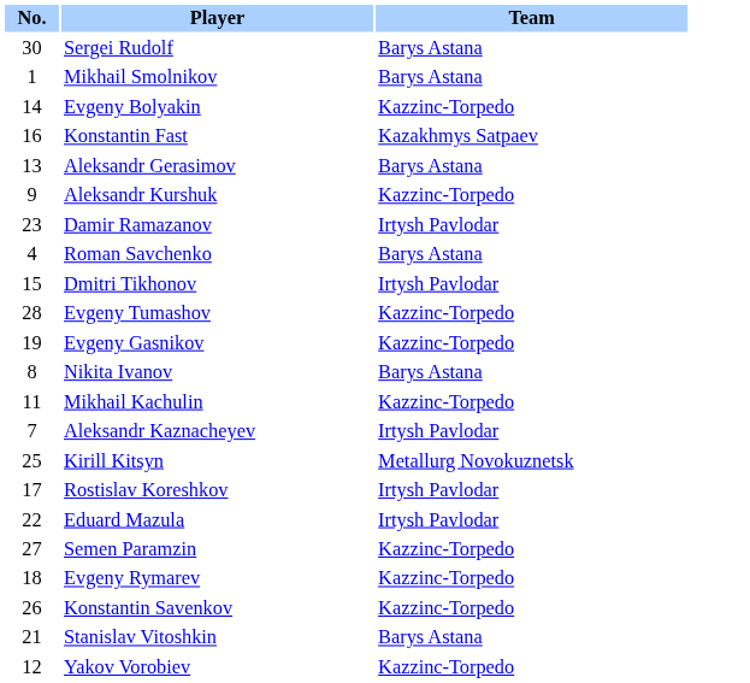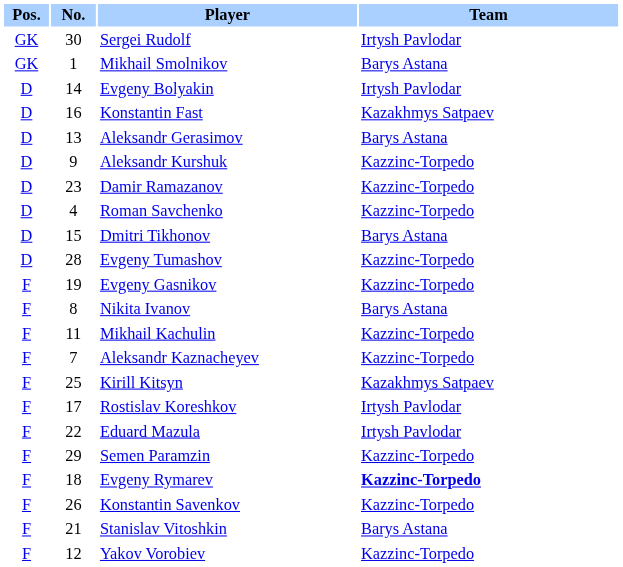 <table border="0" cellspacing="2" cellpadding="2">
 <tr bgcolor=AAD0FF>
+<th width=40>Pos.</th>
 <th width=40>No.</th>
 <th width=250>Player</th>
 <th width=250>Team</th>
 </tr>
 <tr>
+<td style="text-align:center;"><a href='#'>GK</a></td>
 <td style="text-align:center;">30</td>
 <td><a href='#'>Sergei Rudolf</a></td>
-<td> <a href='#'>Barys Astana</a></td>
+<td> <a href='#'>Irtysh Pavlodar</a></td>
 </tr>
 <tr>
+<td style="text-align:center;"><a href='#'>GK</a></td>
 <td style="text-align:center;">1</td>
 <td><a href='#'>Mikhail Smolnikov</a></td>
 <td> <a href='#'>Barys Astana</a></td>
 </tr>
 <tr>
+<td style="text-align:center;"><a href='#'>D</a></td>
 <td style="text-align:center;">14</td>
 <td><a href='#'>Evgeny Bolyakin</a></td>
-<td> <a href='#'>Kazzinc-Torpedo</a></td>
+<td> <a href='#'>Irtysh Pavlodar</a></td>
 </tr>
 <tr>
+<td style="text-align:center;"><a href='#'>D</a></td>
 <td style="text-align:center;">16</td>
 <td><a href='#'>Konstantin Fast</a></td>
 <td> <a href='#'>Kazakhmys Satpaev</a></td>
 </tr>
 <tr>
+<td style="text-align:center;"><a href='#'>D</a></td>
 <td style="text-align:center;">13</td>
 <td><a href='#'>Aleksandr Gerasimov</a></td>
 <td> <a href='#'>Barys Astana</a></td>
 </tr>
 <tr>
+<td style="text-align:center;"><a href='#'>D</a></td>
 <td style="text-align:center;">9</td>
 <td><a href='#'>Aleksandr Kurshuk</a></td>
 <td> <a href='#'>Kazzinc-Torpedo</a></td>
 </tr>
 <tr>
+<td style="text-align:center;"><a href='#'>D</a></td>
 <td style="text-align:center;">23</td>
 <td><a href='#'>Damir Ramazanov</a></td>
-<td> <a href='#'>Irtysh Pavlodar</a></td>
+<td> <a href='#'>Kazzinc-Torpedo</a></td>
 </tr>
 <tr>
+<td style="text-align:center;"><a href='#'>D</a></td>
 <td style="text-align:center;">4</td>
 <td><a href='#'>Roman Savchenko</a></td>
+<td> <a href='#'>Kazzinc-Torpedo</a></td>
+</tr>
+<tr>
+<td style="text-align:center;"><a href='#'>D</a></td>
+<td style="text-align:center;">15</td>
+<td><a href='#'>Dmitri Tikhonov</a></td>
 <td> <a href='#'>Barys Astana</a></td>
 </tr>
 <tr>
-<td style="text-align:center;">15</td>
-<td><a href='#'>Dmitri Tikhonov</a></td>
-<td> <a href='#'>Irtysh Pavlodar</a></td>
-</tr>
-<tr>
+<td style="text-align:center;"><a href='#'>D</a></td>
 <td style="text-align:center;">28</td>
 <td><a href='#'>Evgeny Tumashov</a></td>
 <td> <a href='#'>Kazzinc-Torpedo</a></td>
 </tr>
 <tr>
+<td style="text-align:center;"><a href='#'>F</a></td>
 <td style="text-align:center;">19</td>
 <td><a href='#'>Evgeny Gasnikov</a></td>
 <td> <a href='#'>Kazzinc-Torpedo</a></td>
 </tr>
 <tr>
+<td style="text-align:center;"><a href='#'>F</a></td>
 <td style="text-align:center;">8</td>
 <td><a href='#'>Nikita Ivanov</a></td>
 <td> <a href='#'>Barys Astana</a></td>
 </tr>
 <tr>
+<td style="text-align:center;"><a href='#'>F</a></td>
 <td style="text-align:center;">11</td>
 <td><a href='#'>Mikhail Kachulin</a></td>
 <td> <a href='#'>Kazzinc-Torpedo</a></td>
 </tr>
 <tr>
+<td style="text-align:center;"><a href='#'>F</a></td>
 <td style="text-align:center;">7</td>
 <td><a href='#'>Aleksandr Kaznacheyev</a></td>
-<td> <a href='#'>Irtysh Pavlodar</a></td>
+<td> <a href='#'>Kazzinc-Torpedo</a></td>
 </tr>
 <tr>
+<td style="text-align:center;"><a href='#'>F</a></td>
 <td style="text-align:center;">25</td>
 <td><a href='#'>Kirill Kitsyn</a></td>
-<td> <a href='#'>Metallurg Novokuznetsk</a></td>
+<td> <a href='#'>Kazakhmys Satpaev</a></td>
 </tr>
 <tr>
+<td style="text-align:center;"><a href='#'>F</a></td>
 <td style="text-align:center;">17</td>
 <td><a href='#'>Rostislav Koreshkov</a></td>
 <td> <a href='#'>Irtysh Pavlodar</a></td>
 </tr>
 <tr>
+<td style="text-align:center;"><a href='#'>F</a></td>
 <td style="text-align:center;">22</td>
 <td><a href='#'>Eduard Mazula</a></td>
 <td> <a href='#'>Irtysh Pavlodar</a></td>
 </tr>
 <tr>
-<td style="text-align:center;">27</td>
+<td style="text-align:center;"><a href='#'>F</a></td>
+<td style="text-align:center;">29</td>
 <td><a href='#'>Semen Paramzin</a></td>
 <td> <a href='#'>Kazzinc-Torpedo</a></td>
 </tr>
 <tr>
+<td style="text-align:center;"><a href='#'>F</a></td>
 <td style="text-align:center;">18</td>
 <td><a href='#'>Evgeny Rymarev</a></td>
-<td> <a href='#'>Kazzinc-Torpedo</a></td>
+<td><strong> <a href='#'>Kazzinc-Torpedo</a></strong></td>
 </tr>
 <tr>
+<td style="text-align:center;"><a href='#'>F</a></td>
 <td style="text-align:center;">26</td>
 <td><a href='#'>Konstantin Savenkov</a></td>
 <td> <a href='#'>Kazzinc-Torpedo</a></td>
 </tr>
 <tr>
+<td style="text-align:center;"><a href='#'>F</a></td>
 <td style="text-align:center;">21</td>
 <td><a href='#'>Stanislav Vitoshkin</a></td>
 <td> <a href='#'>Barys Astana</a></td>
 </tr>
 <tr>
+<td style="text-align:center;"><a href='#'>F</a></td>
 <td style="text-align:center;">12</td>
 <td><a href='#'>Yakov Vorobiev</a></td>
 <td> <a href='#'>Kazzinc-Torpedo</a></td>
 </tr>
 </table>
